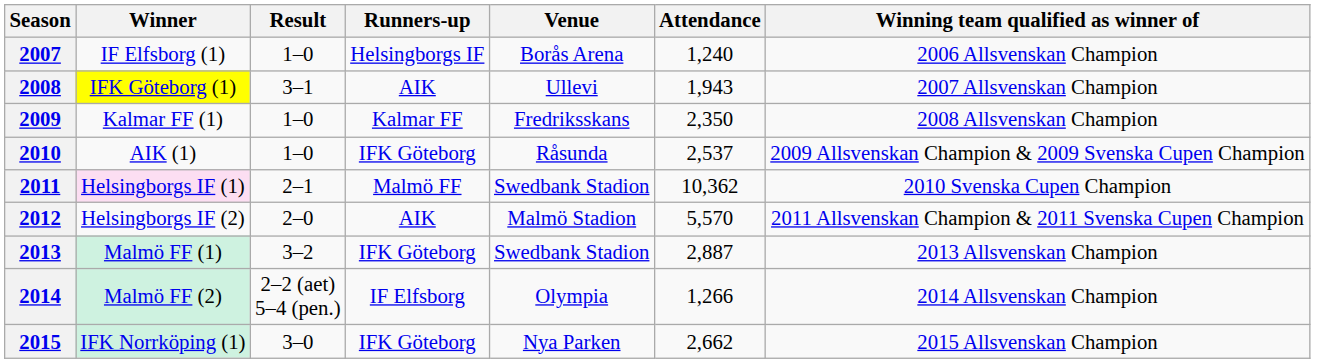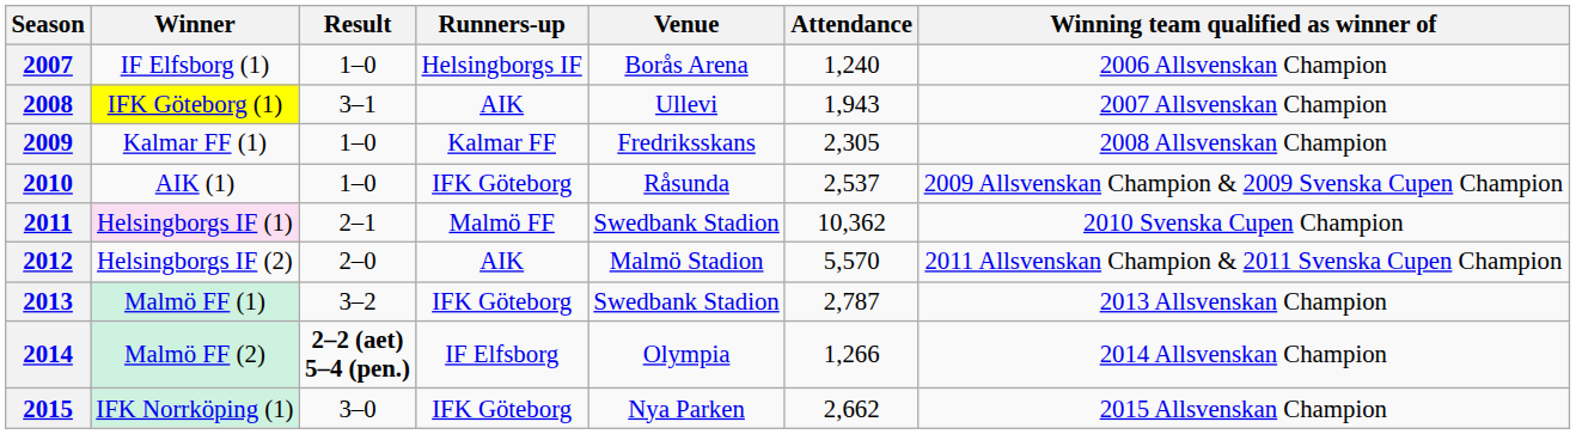 <table class="wikitable sortable plainrowheaders" style="text-align: center;">
 <tr>
 <th scope="col">Season</th>
 <th scope="col">Winner</th>
 <th scope="col">Result</th>
 <th scope="col">Runners-up</th>
 <th scope="col">Venue</th>
 <th scope="col">Attendance</th>
 <th scope="col">Winning team qualified as winner of</th>
 </tr>
 <tr>
 <th scope="row" style="text-align:center"><a href='#'>2007</a></th>
 <td><a href='#'>IF Elfsborg</a> (1)</td>
 <td align=center>1–0</td>
 <td><a href='#'>Helsingborgs IF</a></td>
 <td><a href='#'>Borås Arena</a></td>
 <td align=center>1,240</td>
 <td><a href='#'>2006 Allsvenskan</a> Champion</td>
 </tr>
 <tr>
 <th scope="row" style="text-align:center"><a href='#'>2008</a></th>
 <td style=background:yellow align="center"><a href='#'>IFK Göteborg</a> (1)</td>
 <td align=center>3–1</td>
 <td><a href='#'>AIK</a></td>
 <td><a href='#'>Ullevi</a></td>
 <td align=center>1,943</td>
 <td><a href='#'>2007 Allsvenskan</a> Champion</td>
 </tr>
 <tr>
 <th scope="row" style="text-align:center"><a href='#'>2009</a></th>
 <td><a href='#'>Kalmar FF</a> (1)</td>
 <td align=center>1–0</td>
 <td><a href='#'>Kalmar FF</a></td>
 <td><a href='#'>Fredriksskans</a></td>
-<td align=center>2,350</td>
+<td align=center>2,305</td>
 <td><a href='#'>2008 Allsvenskan</a> Champion</td>
 </tr>
 <tr>
 <th scope="row" style="text-align:center"><a href='#'>2010</a></th>
 <td><a href='#'>AIK</a> (1)</td>
 <td align=center>1–0</td>
 <td><a href='#'>IFK Göteborg</a></td>
 <td><a href='#'>Råsunda</a></td>
 <td align=center>2,537</td>
 <td><a href='#'>2009 Allsvenskan</a> Champion & <a href='#'>2009 Svenska Cupen</a> Champion</td>
 </tr>
 <tr>
 <th scope="row" style="text-align:center"><a href='#'>2011</a></th>
 <td bgcolor="FCDEF2" align="center"><a href='#'>Helsingborgs IF</a> (1)</td>
 <td align=center>2–1</td>
 <td><a href='#'>Malmö FF</a></td>
 <td><a href='#'>Swedbank Stadion</a></td>
 <td align=center>10,362</td>
 <td><a href='#'>2010 Svenska Cupen</a> Champion</td>
 </tr>
 <tr>
 <th scope="row" style="text-align:center"><a href='#'>2012</a></th>
 <td><a href='#'>Helsingborgs IF</a> (2)</td>
 <td align=center>2–0</td>
 <td><a href='#'>AIK</a></td>
 <td><a href='#'>Malmö Stadion</a></td>
 <td align=center>5,570</td>
 <td><a href='#'>2011 Allsvenskan</a> Champion & <a href='#'>2011 Svenska Cupen</a> Champion</td>
 </tr>
 <tr>
 <th scope="row" style="text-align:center"><a href='#'>2013</a></th>
 <td bgcolor="#CEF2E0" align="center"><a href='#'>Malmö FF</a> (1)</td>
 <td align=center>3–2</td>
 <td><a href='#'>IFK Göteborg</a></td>
 <td><a href='#'>Swedbank Stadion</a></td>
-<td align=center>2,887</td>
+<td align=center>2,787</td>
 <td><a href='#'>2013 Allsvenskan</a> Champion</td>
 </tr>
 <tr>
 <th scope="row" style="text-align:center"><a href='#'>2014</a></th>
 <td bgcolor="#CEF2E0" align="center"><a href='#'>Malmö FF</a> (2)</td>
-<td align=center>2–2 (aet)<br>5–4 (pen.)</td>
+<td align=center><strong>2–2 (aet)<br>5–4 (pen.)</strong></td>
 <td><a href='#'>IF Elfsborg</a></td>
 <td><a href='#'>Olympia</a></td>
 <td align=center>1,266</td>
 <td><a href='#'>2014 Allsvenskan</a> Champion</td>
 </tr>
 <tr>
 <th scope="row" style="text-align:center"><a href='#'>2015</a></th>
 <td bgcolor="#CEF2E0" align="center"><a href='#'>IFK Norrköping</a> (1)</td>
 <td align=center>3–0</td>
 <td><a href='#'>IFK Göteborg</a></td>
 <td><a href='#'>Nya Parken</a></td>
 <td align=center>2,662</td>
 <td><a href='#'>2015 Allsvenskan</a> Champion</td>
 </tr>
 </table>
